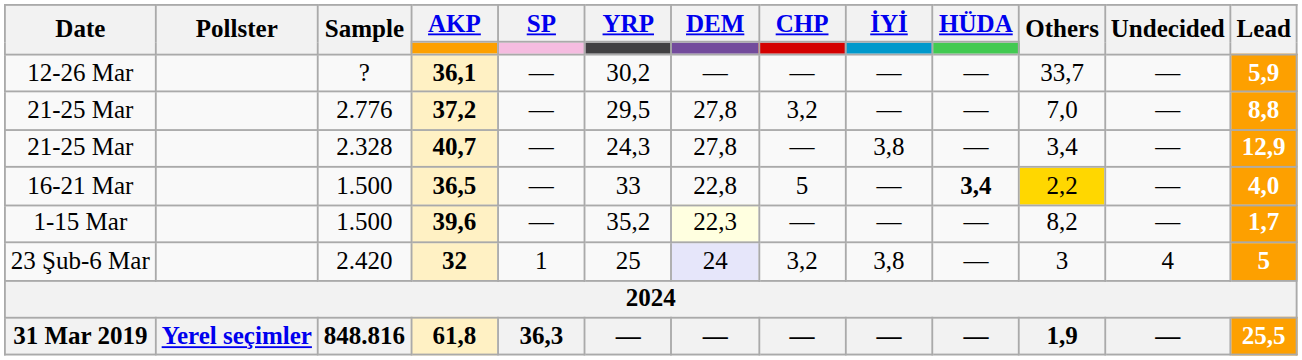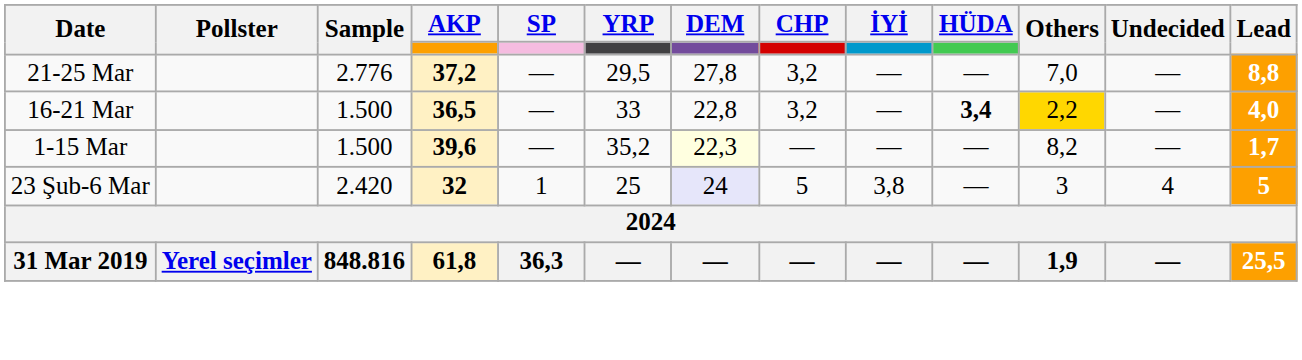 <table class="wikitable mw-collapsible" style="text-align:center; font-size:85%; line-height:14px;">
 <tr>
 <th rowspan="2">Date</th>
 <th rowspan="2">Pollster</th>
 <th rowspan="2">Sample</th>
 <th style="width:3em;"><a href='#'>AKP</a></th>
 <th style="width:3em;"><a href='#'>SP</a></th>
 <th style="width:3em;"><a href='#'>YRP</a></th>
 <th style="width:3em;"><a href='#'>DEM</a></th>
 <th style="width:3em;"><a href='#'>CHP</a></th>
 <th style="width:3em;"><a href='#'>İYİ</a></th>
 <th style="width:3em;"><a href='#'>HÜDA</a></th>
 <th rowspan="2">Others</th>
 <th rowspan="2">Undecided</th>
 <th rowspan="2">Lead</th>
 </tr>
 <tr>
 <th style="background:#fda000;"></th>
 <th style="background:#F5BCE0;"></th>
 <th style="background:#414042;"></th>
 <th style="background:#734B9C;"></th>
 <th style="background:#d40000;"></th>
 <th style="background:#0099cc;"></th>
 <th style="background:#42CA51;"></th>
 </tr>
 <tr>
-<td>12-26 Mar</td>
-<td></td>
-<td>?</td>
-<td style="background:#FFF1C4"><strong>36,1</strong></td>
-<td>—</td>
-<td>30,2</td>
-<td>—</td>
-<td>—</td>
-<td>—</td>
-<td>—</td>
-<td>33,7</td>
-<td>—</td>
-<th style="background:#fda000; color:white;">5,9</th>
-</tr>
-<tr>
 <td>21-25 Mar</td>
 <td></td>
 <td>2.776</td>
 <td style="background:#FFF1C4"><strong>37,2</strong></td>
 <td>—</td>
 <td>29,5</td>
 <td>27,8</td>
 <td>3,2</td>
 <td>—</td>
 <td>—</td>
 <td>7,0</td>
 <td>—</td>
 <th style="background:#fda000; color:white;">8,8</th>
 </tr>
 <tr>
-<td>21-25 Mar</td>
-<td></td>
-<td>2.328</td>
-<td style="background:#FFF1C4"><strong>40,7</strong></td>
-<td>—</td>
-<td>24,3</td>
-<td>27,8</td>
-<td>—</td>
-<td>3,8</td>
-<td>—</td>
-<td>3,4</td>
-<td>—</td>
-<th style="background:#fda000; color:white;">12,9</th>
-</tr>
-<tr>
 <td>16-21 Mar</td>
 <td></td>
 <td>1.500</td>
 <td style="background:#FFF1C4"><strong>36,5</strong></td>
 <td>—</td>
 <td>33</td>
 <td>22,8</td>
-<td>5</td>
+<td>3,2</td>
 <td>—</td>
 <td><strong>3,4</strong></td>
 <td style="background: gold;">2,2</td>
 <td>—</td>
 <th style="background:#fda000; color:white;">4,0</th>
 </tr>
 <tr>
 <td>1-15 Mar</td>
 <td></td>
 <td>1.500</td>
 <td style="background:#FFF1C4"><strong>39,6</strong></td>
 <td>—</td>
 <td>35,2</td>
 <td style="background: lightyellow;">22,3</td>
 <td>—</td>
 <td>—</td>
 <td>—</td>
 <td>8,2</td>
 <td>—</td>
 <th style="background:#fda000; color:white;">1,7</th>
 </tr>
 <tr>
 <td>23 Şub-6 Mar</td>
 <td></td>
 <td>2.420</td>
 <td style="background:#FFF1C4"><strong>32</strong></td>
 <td>1</td>
 <td>25</td>
 <td style="background: lavender;">24</td>
-<td>3,2</td>
+<td>5</td>
 <td>3,8</td>
 <td>—</td>
 <td>3</td>
 <td>4</td>
 <th style="background:#fda000; color:white;">5</th>
 </tr>
 <tr>
 <th colspan="13">2024</th>
 </tr>
 <tr>
 <th>31 Mar 2019</th>
 <th><a href='#'>Yerel seçimler</a></th>
 <th>848.816</th>
 <th style="background:#FFF1C4"><strong>61,8</strong></th>
 <th>36,3</th>
 <th>—</th>
 <th>—</th>
 <th>—</th>
 <th>—</th>
 <th>—</th>
 <th>1,9</th>
 <th>—</th>
 <th style="background:#fda000; color:white;">25,5</th>
 </tr>
 </table>
